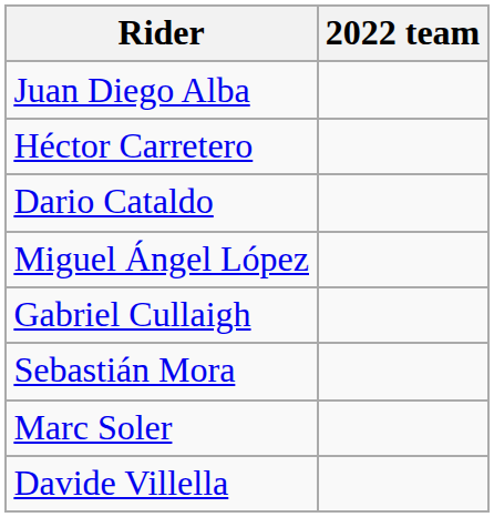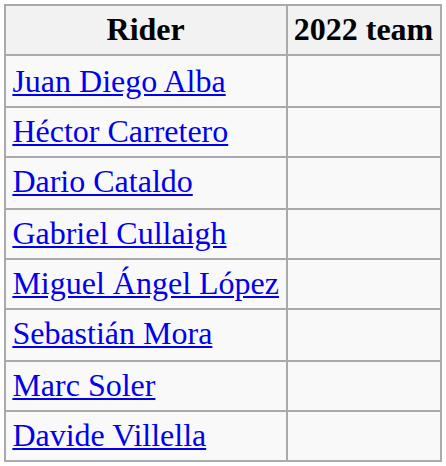 <table class="wikitable">
 <tr>
 <th>Rider</th>
 <th>2022 team</th>
 </tr>
 <tr>
 <td><a href='#'>Juan Diego Alba</a></td>
 <td></td>
 </tr>
 <tr>
 <td><a href='#'>Héctor Carretero</a></td>
 <td></td>
 </tr>
 <tr>
 <td><a href='#'>Dario Cataldo</a></td>
 <td></td>
 </tr>
 <tr>
-<td><a href='#'>Miguel Ángel López</a></td>
+<td><a href='#'>Gabriel Cullaigh</a></td>
 <td></td>
 </tr>
 <tr>
-<td><a href='#'>Gabriel Cullaigh</a></td>
+<td><a href='#'>Miguel Ángel López</a></td>
 <td></td>
 </tr>
 <tr>
 <td><a href='#'>Sebastián Mora</a></td>
 <td></td>
 </tr>
 <tr>
 <td><a href='#'>Marc Soler</a></td>
 <td></td>
 </tr>
 <tr>
 <td><a href='#'>Davide Villella</a></td>
 <td></td>
 </tr>
 </table>
